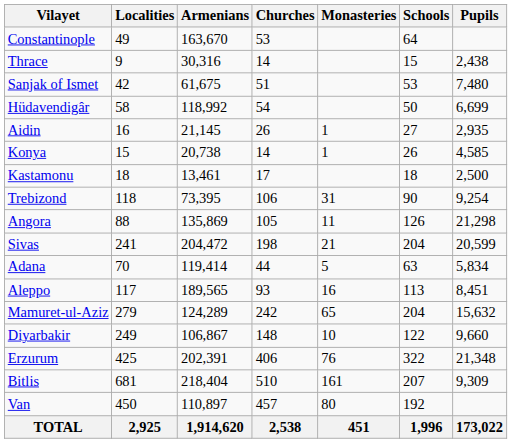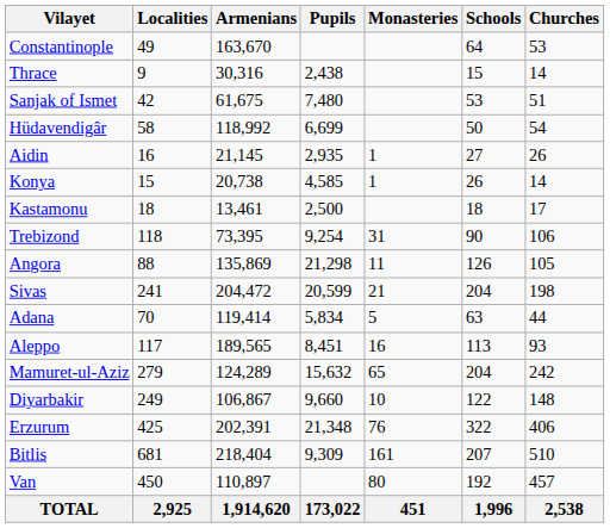 <table class="wikitable sortable">
 <tr>
 <th>Vilayet</th>
 <th>Localities</th>
 <th>Armenians</th>
-<th>Churches</th>
+<th>Pupils</th>
 <th>Monasteries</th>
 <th>Schools</th>
-<th>Pupils</th>
+<th>Churches</th>
 </tr>
 <tr>
 <td><a href='#'>Constantinople</a></td>
 <td>49</td>
 <td>163,670</td>
-<td>53</td>
+<td></td>
 <td></td>
 <td>64</td>
-<td></td>
+<td>53</td>
 </tr>
 <tr>
 <td><a href='#'>Thrace</a></td>
 <td>9</td>
 <td>30,316</td>
-<td>14</td>
+<td>2,438</td>
 <td></td>
 <td>15</td>
-<td>2,438</td>
+<td>14</td>
 </tr>
 <tr>
 <td><a href='#'>Sanjak of Ismet</a></td>
 <td>42</td>
 <td>61,675</td>
-<td>51</td>
+<td>7,480</td>
 <td></td>
 <td>53</td>
-<td>7,480</td>
+<td>51</td>
 </tr>
 <tr>
 <td><a href='#'>Hüdavendigâr</a></td>
 <td>58</td>
 <td>118,992</td>
-<td>54</td>
+<td>6,699</td>
 <td></td>
 <td>50</td>
-<td>6,699</td>
+<td>54</td>
 </tr>
 <tr>
 <td><a href='#'>Aidin</a></td>
 <td>16</td>
 <td>21,145</td>
-<td>26</td>
+<td>2,935</td>
 <td>1</td>
 <td>27</td>
-<td>2,935</td>
+<td>26</td>
 </tr>
 <tr>
 <td><a href='#'>Konya</a></td>
 <td>15</td>
 <td>20,738</td>
-<td>14</td>
+<td>4,585</td>
 <td>1</td>
 <td>26</td>
-<td>4,585</td>
+<td>14</td>
 </tr>
 <tr>
 <td><a href='#'>Kastamonu</a></td>
 <td>18</td>
 <td>13,461</td>
-<td>17</td>
+<td>2,500</td>
 <td></td>
 <td>18</td>
-<td>2,500</td>
+<td>17</td>
 </tr>
 <tr>
 <td><a href='#'>Trebizond</a></td>
 <td>118</td>
 <td>73,395</td>
-<td>106</td>
+<td>9,254</td>
 <td>31</td>
 <td>90</td>
-<td>9,254</td>
+<td>106</td>
 </tr>
 <tr>
 <td><a href='#'>Angora</a></td>
 <td>88</td>
 <td>135,869</td>
-<td>105</td>
+<td>21,298</td>
 <td>11</td>
 <td>126</td>
-<td>21,298</td>
+<td>105</td>
 </tr>
 <tr>
 <td><a href='#'>Sivas</a></td>
 <td>241</td>
 <td>204,472</td>
-<td>198</td>
+<td>20,599</td>
 <td>21</td>
 <td>204</td>
-<td>20,599</td>
+<td>198</td>
 </tr>
 <tr>
 <td><a href='#'>Adana</a></td>
 <td>70</td>
 <td>119,414</td>
-<td>44</td>
+<td>5,834</td>
 <td>5</td>
 <td>63</td>
-<td>5,834</td>
+<td>44</td>
 </tr>
 <tr>
 <td><a href='#'>Aleppo</a></td>
 <td>117</td>
 <td>189,565</td>
-<td>93</td>
+<td>8,451</td>
 <td>16</td>
 <td>113</td>
-<td>8,451</td>
+<td>93</td>
 </tr>
 <tr>
 <td><a href='#'>Mamuret-ul-Aziz</a></td>
 <td>279</td>
 <td>124,289</td>
-<td>242</td>
+<td>15,632</td>
 <td>65</td>
 <td>204</td>
-<td>15,632</td>
+<td>242</td>
 </tr>
 <tr>
 <td><a href='#'>Diyarbakir</a></td>
 <td>249</td>
 <td>106,867</td>
-<td>148</td>
+<td>9,660</td>
 <td>10</td>
 <td>122</td>
-<td>9,660</td>
+<td>148</td>
 </tr>
 <tr>
 <td><a href='#'>Erzurum</a></td>
 <td>425</td>
 <td>202,391</td>
-<td>406</td>
+<td>21,348</td>
 <td>76</td>
 <td>322</td>
-<td>21,348</td>
+<td>406</td>
 </tr>
 <tr>
 <td><a href='#'>Bitlis</a></td>
 <td>681</td>
 <td>218,404</td>
-<td>510</td>
+<td>9,309</td>
 <td>161</td>
 <td>207</td>
-<td>9,309</td>
+<td>510</td>
 </tr>
 <tr>
 <td><a href='#'>Van</a></td>
 <td>450</td>
 <td>110,897</td>
-<td>457</td>
+<td></td>
 <td>80</td>
 <td>192</td>
-<td></td>
+<td>457</td>
 </tr>
 <tr>
 <th>TOTAL</th>
 <th>2,925</th>
 <th>1,914,620</th>
-<th>2,538</th>
+<th>173,022</th>
 <th>451</th>
 <th>1,996</th>
-<th>173,022</th>
+<th>2,538</th>
 </tr>
 </table>
